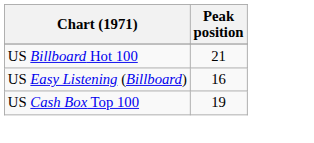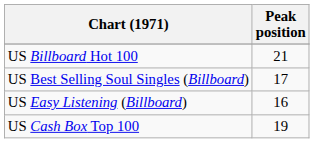 <table class="wikitable sortable">
 <tr>
 <th>Chart (1971)</th>
 <th>Peak<br>position</th>
 </tr>
 <tr>
 </tr>
 <tr>
 <td>US <a href='#'><em>Billboard</em> Hot 100</a></td>
 <td align="center">21</td>
 </tr>
 <tr>
+<td>US <a href='#'>Best Selling Soul Singles</a> (<a href='#'><em>Billboard</em></a>)</td>
+<td align="center">17</td>
+</tr>
+<tr>
 <td>US <em><a href='#'>Easy Listening</a></em> (<a href='#'><em>Billboard</em></a>)</td>
 <td align="center">16</td>
 </tr>
 <tr>
 <td>US <a href='#'><em>Cash Box</em> Top 100</a></td>
 <td align="center">19</td>
 </tr>
 </table>
